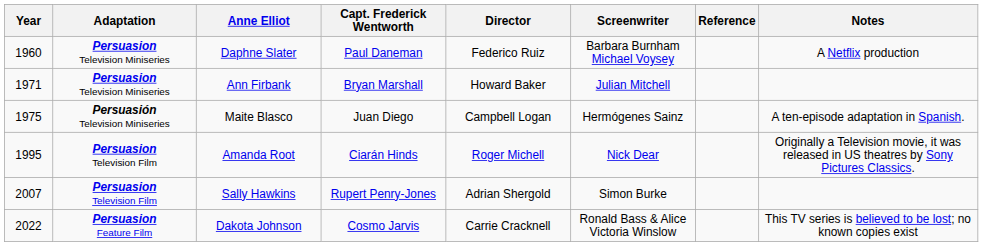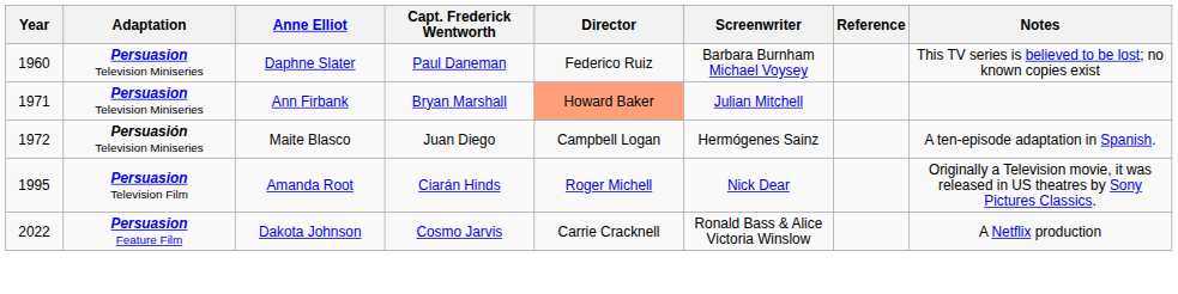 <table class="wikitable" style="font-size:95%">
 <tr style="text-align:center;">
 <th>Year</th>
 <th>Adaptation</th>
 <th><a href='#'>Anne Elliot</a></th>
 <th>Capt. Frederick Wentworth</th>
 <th>Director</th>
 <th>Screenwriter</th>
 <th>Reference</th>
 <th>Notes</th>
 </tr>
 <tr style="text-align:center;">
 <td style="width:5%;">1960</td>
 <td style="width:15%;"><strong><em><a href='#'>Persuasion</a></em></strong><br><small>Television Miniseries</small></td>
 <td style="width:13%;"><a href='#'>Daphne Slater</a></td>
 <td style="width:13%;"><a href='#'>Paul Daneman</a></td>
 <td>Federico Ruiz</td>
 <td style="width:13%;">Barbara Burnham<br><a href='#'>Michael Voysey</a></td>
 <td style="width:5%;"></td>
-<td>A <a href='#'>Netflix</a> production</td>
+<td style="width:24%;">This TV series is <a href='#'>believed to be lost</a>; no known copies exist</td>
 </tr>
 <tr style="text-align:center;">
 <td>1971</td>
 <td><strong><em><a href='#'>Persuasion</a></em></strong><br><small>Television Miniseries</small></td>
 <td><a href='#'>Ann Firbank</a></td>
 <td><a href='#'>Bryan Marshall</a></td>
-<td>Howard Baker</td>
+<td style="background: lightsalmon;">Howard Baker</td>
 <td><a href='#'>Julian Mitchell</a></td>
 <td></td>
 <td></td>
 </tr>
 <tr style="text-align:center;">
-<td>1975</td>
+<td>1972</td>
 <td><strong><em>Persuasión</em></strong><br><small>Television Miniseries</small></td>
 <td>Maite Blasco</td>
 <td>Juan Diego</td>
 <td style="width:13%;">Campbell Logan</td>
 <td>Hermógenes Sainz</td>
 <td></td>
 <td>A ten-episode adaptation in <a href='#'>Spanish</a>.</td>
 </tr>
 <tr style="text-align:center;">
 <td>1995</td>
 <td><strong><em><a href='#'>Persuasion</a></em></strong><br><small>Television Film</small></td>
 <td><a href='#'>Amanda Root</a></td>
 <td><a href='#'>Ciarán Hinds</a></td>
 <td><a href='#'>Roger Michell</a></td>
 <td><a href='#'>Nick Dear</a></td>
 <td></td>
 <td>Originally a Television movie, it was released in US theatres by <a href='#'>Sony Pictures Classics</a>.</td>
 </tr>
 <tr style="text-align:center;">
-<td>2007</td>
-<td><strong><em><a href='#'>Persuasion</a></em></strong><br><small><a href='#'>Television Film</a></small></td>
-<td><a href='#'>Sally Hawkins</a></td>
-<td><a href='#'>Rupert Penry-Jones</a></td>
-<td>Adrian Shergold</td>
-<td>Simon Burke</td>
-<td></td>
-<td></td>
-</tr>
-<tr style="text-align:center;">
 <td>2022</td>
 <td><strong><em><a href='#'>Persuasion</a></em></strong><br><small><a href='#'>Feature Film</a></small></td>
 <td><a href='#'>Dakota Johnson</a></td>
 <td><a href='#'>Cosmo Jarvis</a></td>
 <td>Carrie Cracknell</td>
 <td>Ronald Bass & Alice Victoria Winslow</td>
 <td></td>
-<td style="width:24%;">This TV series is <a href='#'>believed to be lost</a>; no known copies exist</td>
+<td>A <a href='#'>Netflix</a> production</td>
 </tr>
 </table>
